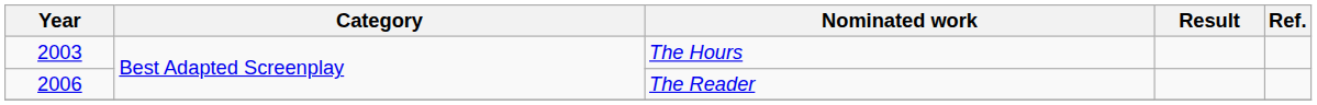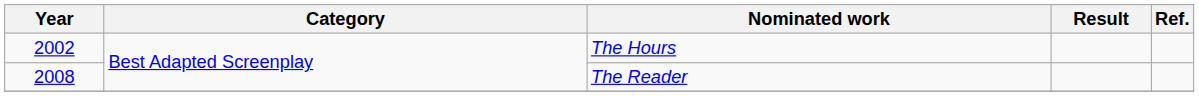 <table class=wikitable>
 <tr>
 <th scope="col" style="width:5em;">Year</th>
 <th scope="col" style="width:26em;">Category</th>
 <th scope="col" style="width:25em;">Nominated work</th>
 <th scope="col" style="width:5em;">Result</th>
 <th>Ref.</th>
 </tr>
 <tr>
-<td style="text-align:center;"><a href='#'>2003</a></td>
+<td style="text-align:center;"><a href='#'>2002</a></td>
 <td rowspan=2><a href='#'>Best Adapted Screenplay</a></td>
 <td><em><a href='#'>The Hours</a></em></td>
 <td></td>
 <td></td>
 </tr>
 <tr>
-<td style="text-align:center;"><a href='#'>2006</a></td>
+<td style="text-align:center;"><a href='#'>2008</a></td>
 <td><em><a href='#'>The Reader</a></em></td>
 <td></td>
 <td></td>
 </tr>
 <tr>
 </tr>
 </table>
